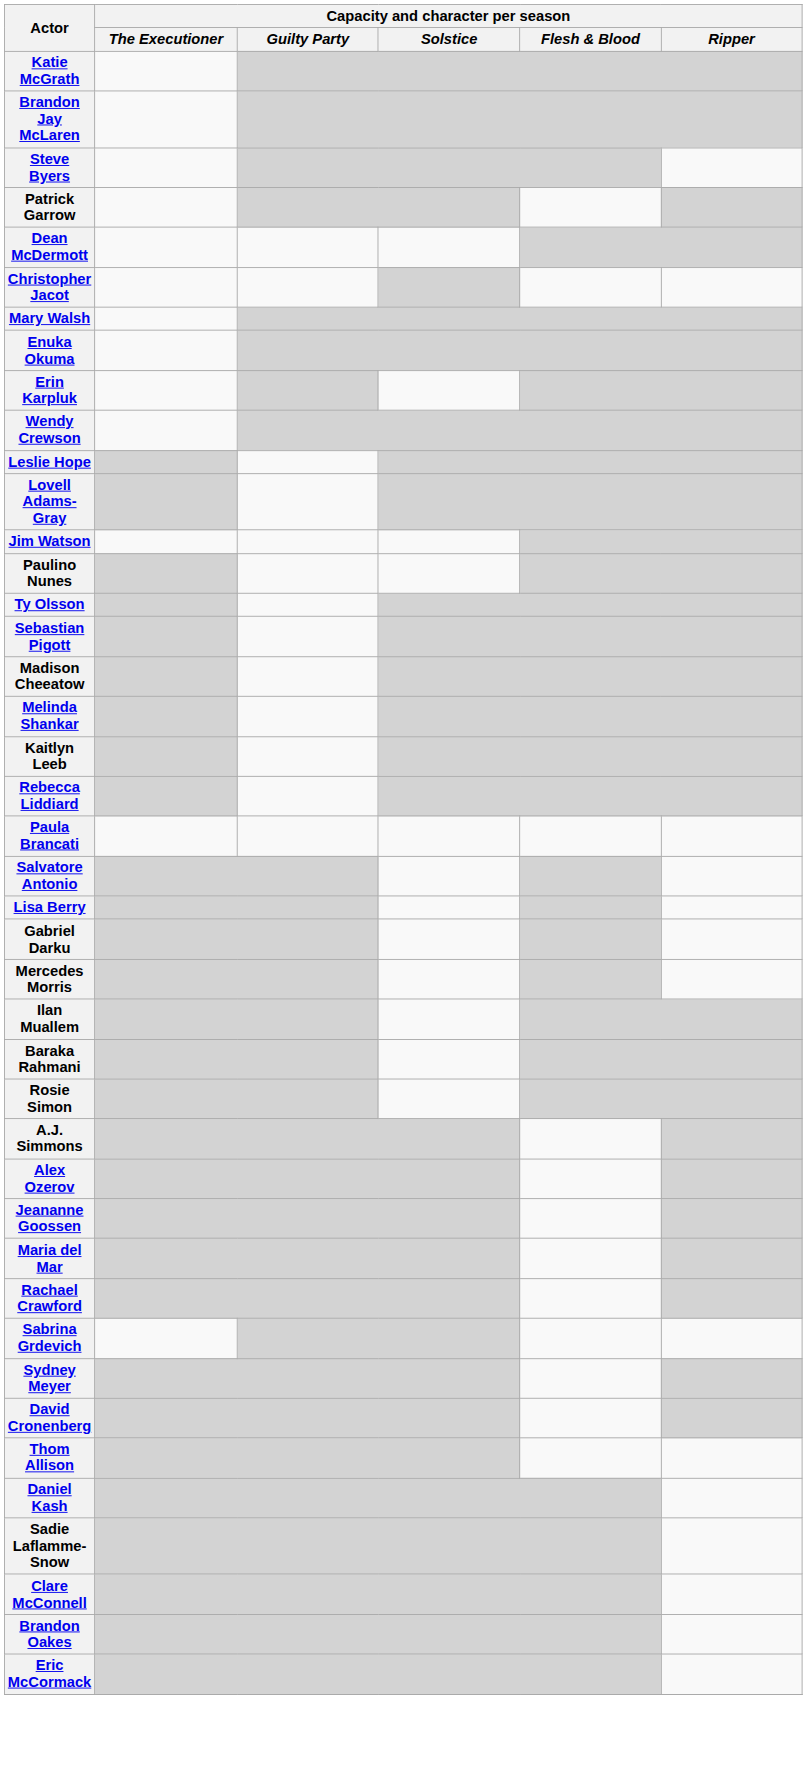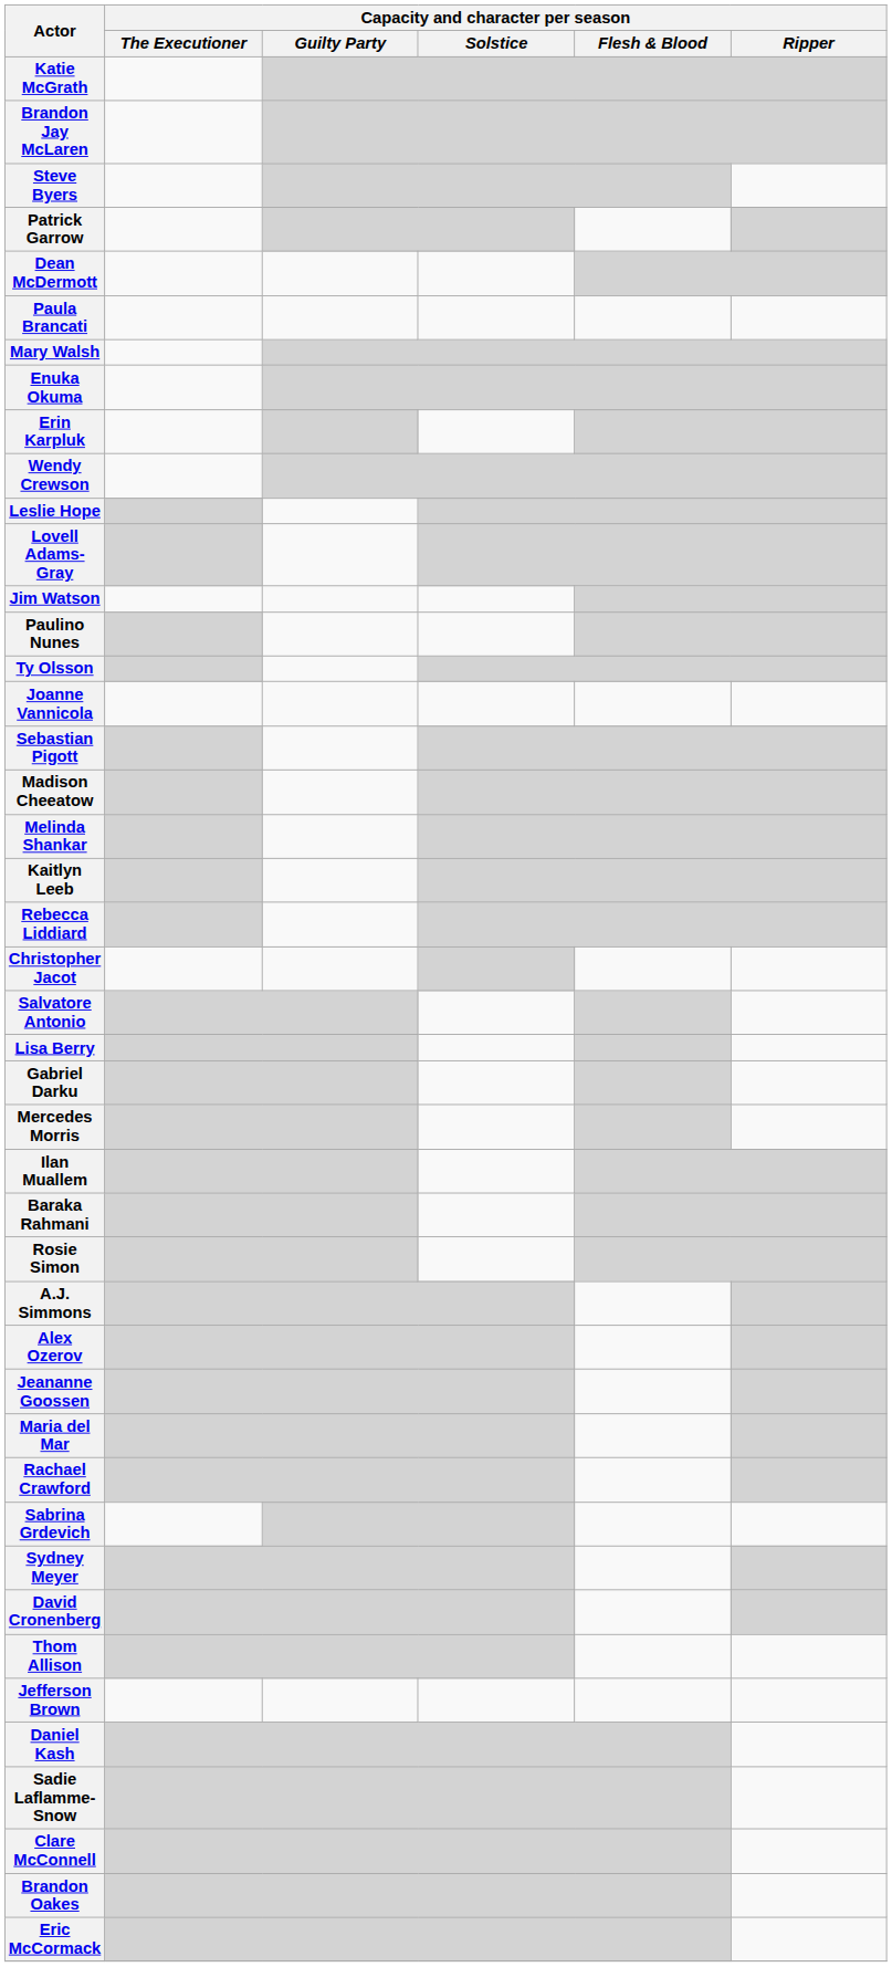 <table class="wikitable plainrowheaders">
 <tr>
 <th scope="col" rowspan="2">Actor</th>
 <th scope="col" colspan="5">Capacity and character per season</th>
 </tr>
 <tr>
 <th scope="col" width="150px"><em>The Executioner</em></th>
 <th scope="col" width="150px"><em>Guilty Party</em></th>
 <th scope="col" width="150px"><em>Solstice</em></th>
 <th scope="col" width="150px"><em>Flesh & Blood</em></th>
 <th scope="col" width="150px"><em>Ripper</em></th>
 </tr>
 <tr>
 <th scope="row"><a href='#'>Katie McGrath</a></th>
 <td></td>
 <td colspan=4 style="background-color:lightgrey;"> </td>
 </tr>
 <tr>
 <th scope="row"><a href='#'>Brandon Jay McLaren</a></th>
 <td></td>
 <td colspan=4 style="background-color:lightgrey;"> </td>
 </tr>
 <tr>
 <th scope="row"><a href='#'>Steve Byers</a></th>
 <td></td>
 <td colspan=3 style="background-color:lightgrey;"> </td>
 <td></td>
 </tr>
 <tr>
 <th scope="row">Patrick Garrow</th>
 <td></td>
 <td colspan=2 style="background-color:lightgrey;"> </td>
 <td></td>
 <td style="background-color:lightgrey;"> </td>
 </tr>
 <tr>
 <th scope="row"><a href='#'>Dean McDermott</a></th>
 <td></td>
 <td></td>
 <td></td>
 <td colspan=2 style="background-color:lightgrey;"> </td>
 </tr>
 <tr>
-<th scope="row"><a href='#'>Christopher Jacot</a></th>
+<th scope="row"><a href='#'>Paula Brancati</a></th>
 <td></td>
 <td></td>
-<td style="background-color:lightgrey;"> </td>
+<td></td>
 <td></td>
 <td></td>
 </tr>
 <tr>
 <th scope="row"><a href='#'>Mary Walsh</a></th>
 <td></td>
 <td colspan=4 style="background-color:lightgrey;"> </td>
 </tr>
 <tr>
 <th scope="row"><a href='#'>Enuka Okuma</a></th>
 <td></td>
 <td colspan=4 style="background-color:lightgrey;"> </td>
 </tr>
 <tr>
 <th scope="row"><a href='#'>Erin Karpluk</a></th>
 <td></td>
 <td style="background-color:lightgrey;"> </td>
 <td></td>
 <td colspan=2 style="background-color:lightgrey;"> </td>
 </tr>
 <tr>
 <th scope="row"><a href='#'>Wendy Crewson</a></th>
 <td></td>
 <td colspan=4 style="background-color:lightgrey;"> </td>
 </tr>
 <tr>
 <th scope="row"><a href='#'>Leslie Hope</a></th>
 <td style="background-color:lightgrey;"> </td>
 <td></td>
 <td colspan=3 style="background-color:lightgrey;"> </td>
 </tr>
 <tr>
 <th scope="row"><a href='#'>Lovell Adams-Gray</a></th>
 <td style="background-color:lightgrey;"> </td>
 <td></td>
 <td colspan=3 style="background-color:lightgrey;"> </td>
 </tr>
 <tr>
 <th scope="row"><a href='#'>Jim Watson</a></th>
 <td></td>
 <td></td>
 <td></td>
 <td colspan=2 style="background-color:lightgrey;"> </td>
 </tr>
 <tr>
 <th scope="row">Paulino Nunes</th>
 <td style="background-color:lightgrey;"> </td>
 <td></td>
 <td></td>
 <td colspan=2 style="background-color:lightgrey;"> </td>
 </tr>
 <tr>
 <th scope="row"><a href='#'>Ty Olsson</a></th>
 <td style="background-color:lightgrey;"> </td>
 <td></td>
 <td colspan=3 style="background-color:lightgrey;"> </td>
 </tr>
 <tr>
+<th scope="row"><a href='#'>Joanne Vannicola</a></th>
+<td></td>
+<td></td>
+<td></td>
+<td></td>
+<td></td>
+</tr>
+<tr>
 <th scope="row"><a href='#'>Sebastian Pigott</a></th>
 <td style="background-color:lightgrey;"> </td>
 <td></td>
 <td colspan=3 style="background-color:lightgrey;"> </td>
 </tr>
 <tr>
 <th scope="row">Madison Cheeatow</th>
 <td style="background-color:lightgrey;"> </td>
 <td></td>
 <td colspan=3 style="background-color:lightgrey;"> </td>
 </tr>
 <tr>
 <th scope="row"><a href='#'>Melinda Shankar</a></th>
 <td style="background-color:lightgrey;"> </td>
 <td></td>
 <td colspan=3 style="background-color:lightgrey;"> </td>
 </tr>
 <tr>
 <th scope="row">Kaitlyn Leeb</th>
 <td style="background-color:lightgrey;"> </td>
 <td></td>
 <td colspan=3 style="background-color:lightgrey;"> </td>
 </tr>
 <tr>
 <th scope="row"><a href='#'>Rebecca Liddiard</a></th>
 <td style="background-color:lightgrey;"> </td>
 <td></td>
 <td colspan=3 style="background-color:lightgrey;"> </td>
 </tr>
 <tr>
-<th scope="row"><a href='#'>Paula Brancati</a></th>
+<th scope="row"><a href='#'>Christopher Jacot</a></th>
 <td></td>
 <td></td>
-<td></td>
+<td style="background-color:lightgrey;"> </td>
 <td></td>
 <td></td>
 </tr>
 <tr>
 <th scope="row"><a href='#'>Salvatore Antonio</a></th>
 <td colspan=2 style="background-color:lightgrey;"> </td>
 <td></td>
 <td style="background-color:lightgrey;"> </td>
 <td></td>
 </tr>
 <tr>
 <th scope="row"><a href='#'>Lisa Berry</a></th>
 <td colspan=2 style="background-color:lightgrey;"> </td>
 <td></td>
 <td style="background-color:lightgrey;"> </td>
 <td></td>
 </tr>
 <tr>
 <th scope="row">Gabriel Darku</th>
 <td colspan=2 style="background-color:lightgrey;"> </td>
 <td></td>
 <td style="background-color:lightgrey;"> </td>
 <td></td>
 </tr>
 <tr>
 <th scope="row">Mercedes Morris</th>
 <td colspan=2 style="background-color:lightgrey;"> </td>
 <td></td>
 <td style="background-color:lightgrey;"> </td>
 <td></td>
 </tr>
 <tr>
 <th scope="row">Ilan Muallem</th>
 <td colspan=2 style="background-color:lightgrey;"> </td>
 <td></td>
 <td colspan=2 style="background-color:lightgrey;"> </td>
 </tr>
 <tr>
 <th scope="row">Baraka Rahmani</th>
 <td colspan=2 style="background-color:lightgrey;"> </td>
 <td></td>
 <td colspan=2 style="background-color:lightgrey;"> </td>
 </tr>
 <tr>
 <th scope="row">Rosie Simon</th>
 <td colspan=2 style="background-color:lightgrey;"> </td>
 <td></td>
 <td colspan=2 style="background-color:lightgrey;"> </td>
 </tr>
 <tr>
 <th scope="row">A.J. Simmons</th>
 <td colspan=3 style="background-color:lightgrey;"> </td>
 <td></td>
 <td style="background-color:lightgrey;"> </td>
 </tr>
 <tr>
 <th scope="row"><a href='#'>Alex Ozerov</a></th>
 <td colspan=3 style="background-color:lightgrey;"> </td>
 <td></td>
 <td style="background-color:lightgrey;"> </td>
 </tr>
 <tr>
 <th scope="row"><a href='#'>Jeananne Goossen</a></th>
 <td colspan=3 style="background-color:lightgrey;"> </td>
 <td></td>
 <td style="background-color:lightgrey;"> </td>
 </tr>
 <tr>
 <th scope="row"><a href='#'>Maria del Mar</a></th>
 <td colspan=3 style="background-color:lightgrey;"> </td>
 <td></td>
 <td style="background-color:lightgrey;"> </td>
 </tr>
 <tr>
 <th scope="row"><a href='#'>Rachael Crawford</a></th>
 <td colspan=3 style="background-color:lightgrey;"> </td>
 <td></td>
 <td style="background-color:lightgrey;"> </td>
 </tr>
 <tr>
 <th scope="row"><a href='#'>Sabrina Grdevich</a></th>
 <td></td>
 <td colspan=2 style="background-color:lightgrey;"> </td>
 <td></td>
 <td></td>
 </tr>
 <tr>
 <th scope="row"><a href='#'>Sydney Meyer</a></th>
 <td colspan=3 style="background-color:lightgrey;"> </td>
 <td></td>
 <td style="background-color:lightgrey;"> </td>
 </tr>
 <tr>
 <th scope="row"><a href='#'>David Cronenberg</a></th>
 <td colspan=3 style="background-color:lightgrey;"> </td>
 <td></td>
 <td style="background-color:lightgrey;"> </td>
 </tr>
 <tr>
 <th scope="row"><a href='#'>Thom Allison</a></th>
 <td colspan=3 style="background-color:lightgrey;"> </td>
 <td></td>
 <td></td>
 </tr>
 <tr>
+<th scope="row"><a href='#'>Jefferson Brown</a></th>
+<td></td>
+<td></td>
+<td></td>
+<td></td>
+<td></td>
+</tr>
+<tr>
 <th scope="row"><a href='#'>Daniel Kash</a></th>
 <td colspan=4 style="background-color:lightgrey;"> </td>
 <td></td>
 </tr>
 <tr>
 <th scope="row">Sadie Laflamme-Snow</th>
 <td colspan=4 style="background-color:lightgrey;"> </td>
 <td></td>
 </tr>
 <tr>
 <th scope="row"><a href='#'>Clare McConnell</a></th>
 <td colspan=4 style="background-color:lightgrey;"> </td>
 <td></td>
 </tr>
 <tr>
 <th scope="row"><a href='#'>Brandon Oakes</a></th>
 <td colspan=4 style="background-color:lightgrey;"> </td>
 <td></td>
 </tr>
 <tr>
 <th scope="row"><a href='#'>Eric McCormack</a></th>
 <td colspan=4 style="background-color:lightgrey;"> </td>
 <td></td>
 </tr>
 <tr>
 </tr>
 </table>
